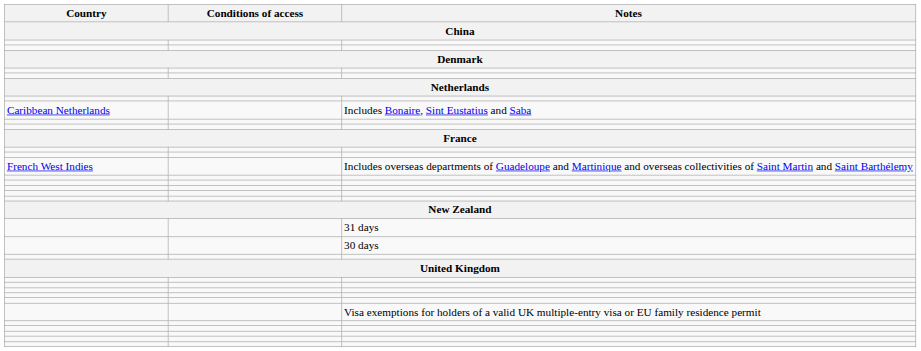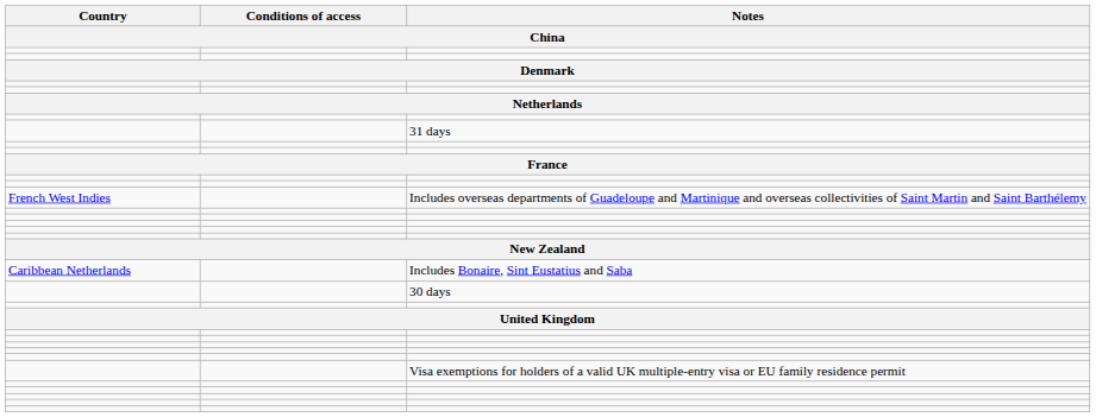 <table class="wikitable" style="text-align: left; table-layout: fixed;">
 <tr>
 <th style="width:18%;">Country</th>
 <th style="width:19%;">Conditions of access</th>
 <th>Notes</th>
 </tr>
 <tr>
 <th colspan="3">China</th>
 </tr>
 <tr>
 <td></td>
 <td></td>
 <td></td>
 </tr>
 <tr>
 <td></td>
 <td></td>
 <td></td>
 </tr>
 <tr>
 <th colspan="3">Denmark</th>
 </tr>
 <tr>
 <td></td>
 <td></td>
 <td></td>
 </tr>
 <tr>
 <td></td>
 <td></td>
 <td></td>
 </tr>
 <tr>
 <th colspan="3">Netherlands</th>
 </tr>
 <tr>
 <td></td>
 <td></td>
 <td></td>
 </tr>
 <tr>
-<td> <a href='#'>Caribbean Netherlands</a></td>
 <td></td>
-<td>Includes <a href='#'>Bonaire</a>, <a href='#'>Sint Eustatius</a> and <a href='#'>Saba</a></td>
+<td></td>
+<td>31 days</td>
 </tr>
 <tr>
 <td></td>
 <td></td>
 <td></td>
 </tr>
 <tr>
 <td></td>
 <td></td>
 <td></td>
 </tr>
 <tr>
 <th colspan="3">France</th>
 </tr>
 <tr>
 <td></td>
 <td></td>
 <td></td>
 </tr>
 <tr>
 <td></td>
 <td></td>
 <td></td>
 </tr>
 <tr>
 <td> <a href='#'>French West Indies</a></td>
 <td></td>
 <td>Includes overseas departments of <a href='#'>Guadeloupe</a> and <a href='#'>Martinique</a> and overseas collectivities of <a href='#'>Saint Martin</a> and <a href='#'>Saint Barthélemy</a></td>
 </tr>
 <tr>
 <td></td>
 <td></td>
 <td></td>
 </tr>
 <tr>
 <td></td>
 <td></td>
 <td></td>
 </tr>
 <tr>
 <td></td>
 <td></td>
 <td></td>
 </tr>
 <tr>
 <td></td>
 <td></td>
 <td></td>
 </tr>
 <tr>
 <td></td>
 <td></td>
 <td></td>
 </tr>
 <tr>
 <th colspan="3">New Zealand</th>
 </tr>
 <tr>
+<td> <a href='#'>Caribbean Netherlands</a></td>
 <td></td>
-<td></td>
-<td>31 days</td>
+<td>Includes <a href='#'>Bonaire</a>, <a href='#'>Sint Eustatius</a> and <a href='#'>Saba</a></td>
 </tr>
 <tr>
 <td></td>
 <td></td>
 <td>30 days</td>
 </tr>
 <tr>
 <td></td>
 <td></td>
 <td></td>
 </tr>
 <tr>
 <th colspan="3">United Kingdom</th>
 </tr>
 <tr>
 <td></td>
 <td></td>
 <td></td>
 </tr>
 <tr>
 <td></td>
 <td></td>
 <td></td>
 </tr>
 <tr>
 <td></td>
 <td></td>
 <td></td>
 </tr>
 <tr>
 <td></td>
 <td></td>
 <td></td>
 </tr>
 <tr>
 <td></td>
 <td></td>
 <td></td>
 </tr>
 <tr>
 <td></td>
 <td></td>
 <td>Visa exemptions for holders of a valid UK multiple-entry visa or EU family residence permit</td>
 </tr>
 <tr>
 <td></td>
 <td></td>
 <td></td>
 </tr>
 <tr>
 <td></td>
 <td></td>
 <td></td>
 </tr>
 <tr>
 <td></td>
 <td></td>
 <td></td>
 </tr>
 <tr>
 <td></td>
 <td></td>
 <td></td>
 </tr>
 <tr>
 <td></td>
 <td></td>
 <td></td>
 </tr>
 </table>
